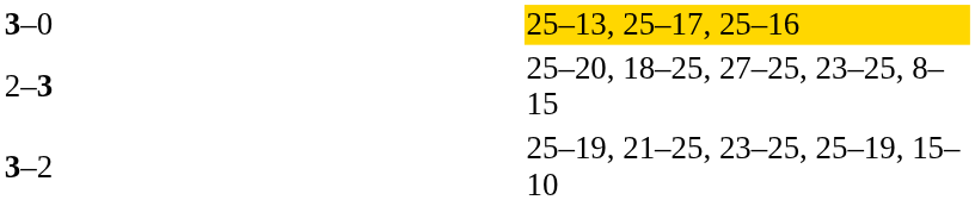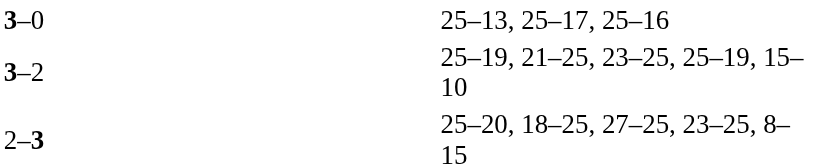 <table>
 <tr>
 <th width=200></th>
 <th width=80></th>
 <th width=200></th>
 <th width=220></th>
 </tr>
 <tr>
 <td align=right><strong></strong></td>
 <td align=center><strong>3</strong>–0</td>
 <td></td>
-<td style="background: gold;">25–13, 25–17, 25–16</td>
+<td>25–13, 25–17, 25–16</td>
+</tr>
+<tr>
+<td align=right><strong></strong></td>
+<td align=center><strong>3</strong>–2</td>
+<td></td>
+<td>25–19, 21–25, 23–25, 25–19, 15–10</td>
 </tr>
 <tr>
 <td align=right></td>
 <td align=center>2–<strong>3</strong></td>
 <td><strong></strong></td>
 <td>25–20, 18–25, 27–25, 23–25, 8–15</td>
 </tr>
-<tr>
-<td align=right><strong></strong></td>
-<td align=center><strong>3</strong>–2</td>
-<td></td>
-<td>25–19, 21–25, 23–25, 25–19, 15–10</td>
-</tr>
 </table>
